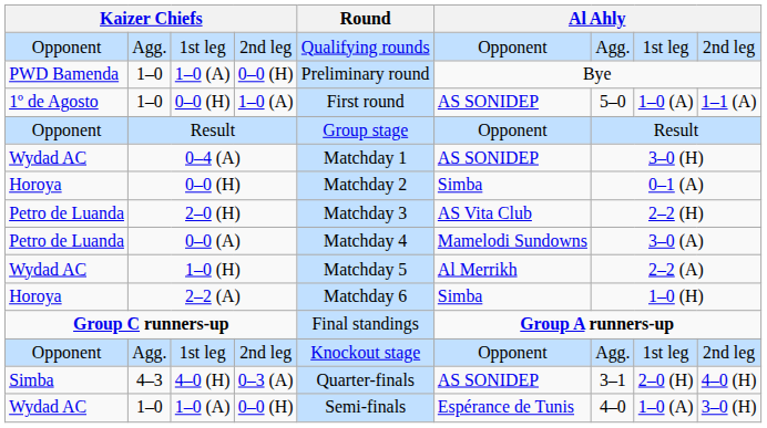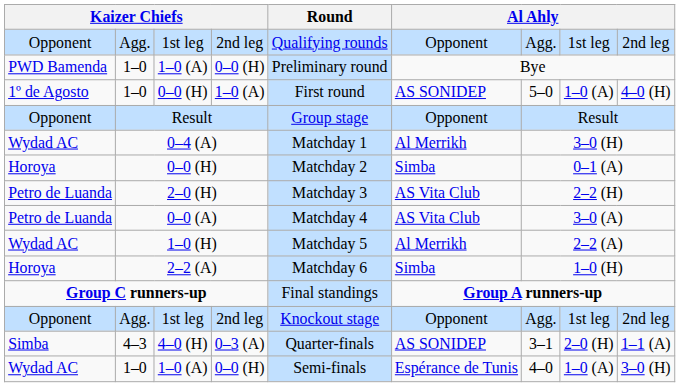 <table class="wikitable" style="text-align:center">
 <tr>
 <th colspan="4"> <a href='#'>Kaizer Chiefs</a></th>
 <th>Round</th>
 <th colspan="4"> <a href='#'>Al Ahly</a></th>
 </tr>
 <tr style="background:#C1E0FF">
 <td>Opponent</td>
 <td>Agg.</td>
 <td>1st leg</td>
 <td>2nd leg</td>
 <td><a href='#'>Qualifying rounds</a></td>
 <td>Opponent</td>
 <td>Agg.</td>
 <td>1st leg</td>
 <td>2nd leg</td>
 </tr>
 <tr>
 <td style="text-align:left"> <a href='#'>PWD Bamenda</a></td>
 <td>1–0</td>
 <td><a href='#'>1–0</a> (A)</td>
 <td><a href='#'>0–0</a> (H)</td>
 <td style="background:#C1E0FF">Preliminary round</td>
 <td colspan="4">Bye</td>
 </tr>
 <tr>
 <td style="text-align:left"> <a href='#'>1º de Agosto</a></td>
 <td>1–0</td>
 <td><a href='#'>0–0</a> (H)</td>
 <td><a href='#'>1–0</a> (A)</td>
 <td style="background:#C1E0FF">First round</td>
 <td style="text-align:left"> <a href='#'>AS SONIDEP</a></td>
 <td>5–0</td>
 <td><a href='#'>1–0</a> (A)</td>
-<td><a href='#'>1–1</a> (A)</td>
+<td><a href='#'>4–0</a> (H)</td>
 </tr>
 <tr style="background:#C1E0FF">
 <td>Opponent</td>
 <td colspan="3">Result</td>
 <td><a href='#'>Group stage</a></td>
 <td>Opponent</td>
 <td colspan="3">Result</td>
 </tr>
 <tr>
 <td style="text-align:left"> <a href='#'>Wydad AC</a></td>
 <td colspan="3"><a href='#'>0–4</a> (A)</td>
 <td style="background:#C1E0FF">Matchday 1</td>
-<td style="text-align:left"> <a href='#'>AS SONIDEP</a></td>
+<td style="text-align:left"> <a href='#'>Al Merrikh</a></td>
 <td colspan="3"><a href='#'>3–0</a> (H)</td>
 </tr>
 <tr>
 <td style="text-align:left"> <a href='#'>Horoya</a></td>
 <td colspan="3"><a href='#'>0–0</a> (H)</td>
 <td style="background:#C1E0FF">Matchday 2</td>
 <td style="text-align:left"> <a href='#'>Simba</a></td>
 <td colspan="3"><a href='#'>0–1</a> (A)</td>
 </tr>
 <tr>
 <td style="text-align:left"> <a href='#'>Petro de Luanda</a></td>
 <td colspan="3"><a href='#'>2–0</a> (H)</td>
 <td style="background:#C1E0FF">Matchday 3</td>
 <td style="text-align:left"> <a href='#'>AS Vita Club</a></td>
 <td colspan="3"><a href='#'>2–2</a> (H)</td>
 </tr>
 <tr>
 <td style="text-align:left"> <a href='#'>Petro de Luanda</a></td>
 <td colspan="3"><a href='#'>0–0</a> (A)</td>
 <td style="background:#C1E0FF">Matchday 4</td>
-<td style="text-align:left"> <a href='#'>Mamelodi Sundowns</a></td>
+<td style="text-align:left"> <a href='#'>AS Vita Club</a></td>
 <td colspan="3"><a href='#'>3–0</a> (A)</td>
 </tr>
 <tr>
 <td style="text-align:left"> <a href='#'>Wydad AC</a></td>
 <td colspan="3"><a href='#'>1–0</a> (H)</td>
 <td style="background:#C1E0FF">Matchday 5</td>
 <td style="text-align:left"> <a href='#'>Al Merrikh</a></td>
 <td colspan="3"><a href='#'>2–2</a> (A)</td>
 </tr>
 <tr>
 <td style="text-align:left"> <a href='#'>Horoya</a></td>
 <td colspan="3"><a href='#'>2–2</a> (A)</td>
 <td style="background:#C1E0FF">Matchday 6</td>
 <td style="text-align:left"> <a href='#'>Simba</a></td>
 <td colspan="3"><a href='#'>1–0</a> (H)</td>
 </tr>
 <tr>
 <td colspan="4" style="vertical-align:top"><strong><a href='#'>Group C</a> runners-up</strong><br></td>
 <td style="background:#C1E0FF">Final standings</td>
 <td colspan="4" style="vertical-align:top"><strong><a href='#'>Group A</a> runners-up</strong><br></td>
 </tr>
 <tr style="background:#C1E0FF">
 <td>Opponent</td>
 <td>Agg.</td>
 <td>1st leg</td>
 <td>2nd leg</td>
 <td><a href='#'>Knockout stage</a></td>
 <td>Opponent</td>
 <td>Agg.</td>
 <td>1st leg</td>
 <td>2nd leg</td>
 </tr>
 <tr>
 <td style="text-align:left"> <a href='#'>Simba</a></td>
 <td>4–3</td>
 <td><a href='#'>4–0</a> (H)</td>
 <td><a href='#'>0–3</a> (A)</td>
 <td style="background:#C1E0FF">Quarter-finals</td>
 <td style="text-align:left"> <a href='#'>AS SONIDEP</a></td>
 <td>3–1</td>
 <td><a href='#'>2–0</a> (H)</td>
-<td><a href='#'>4–0</a> (H)</td>
+<td><a href='#'>1–1</a> (A)</td>
 </tr>
 <tr>
 <td style="text-align:left"> <a href='#'>Wydad AC</a></td>
 <td>1–0</td>
 <td><a href='#'>1–0</a> (A)</td>
 <td><a href='#'>0–0</a> (H)</td>
 <td style="background:#C1E0FF">Semi-finals</td>
 <td style="text-align:left"> <a href='#'>Espérance de Tunis</a></td>
 <td>4–0</td>
 <td><a href='#'>1–0</a> (A)</td>
 <td><a href='#'>3–0</a> (H)</td>
 </tr>
 </table>
